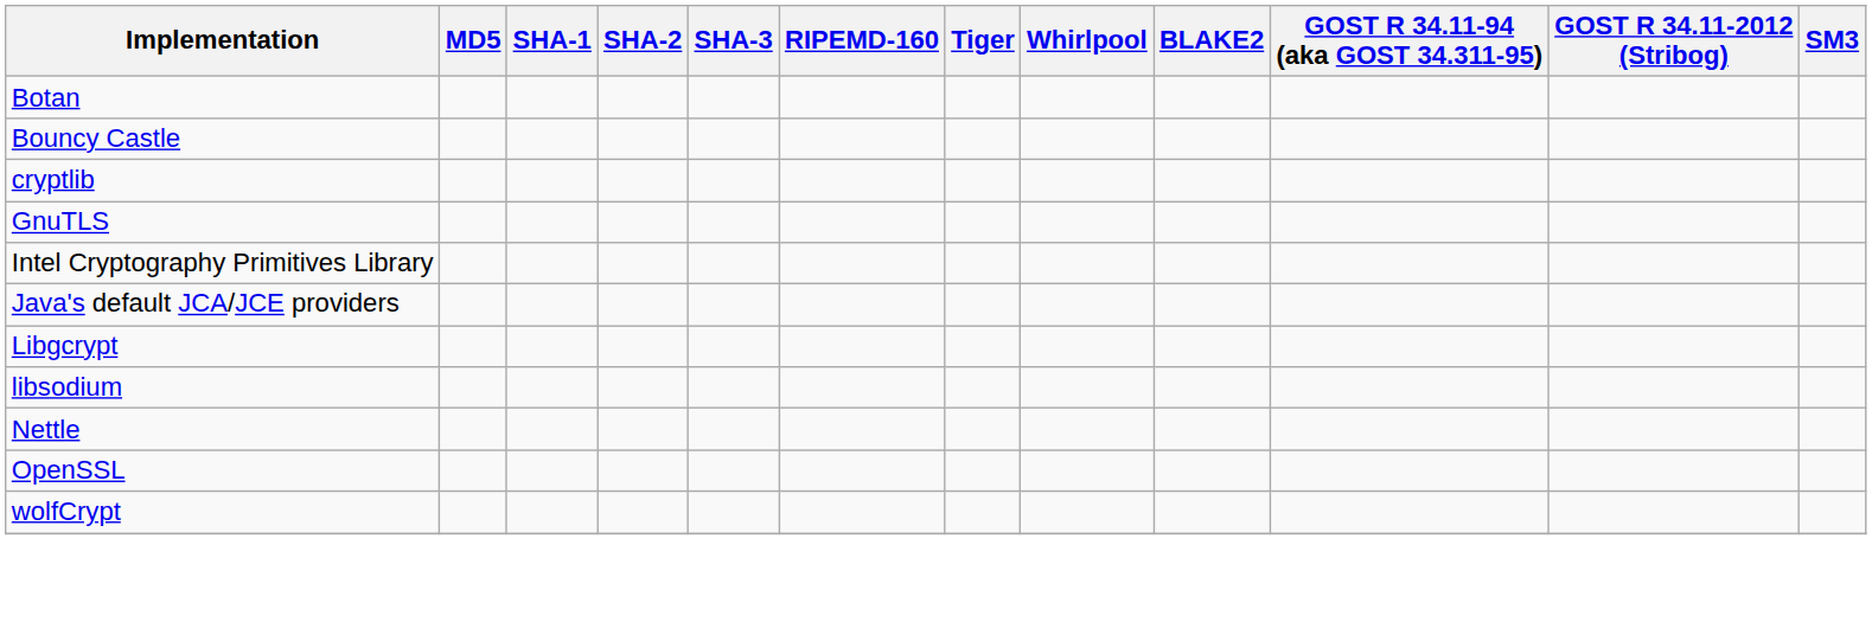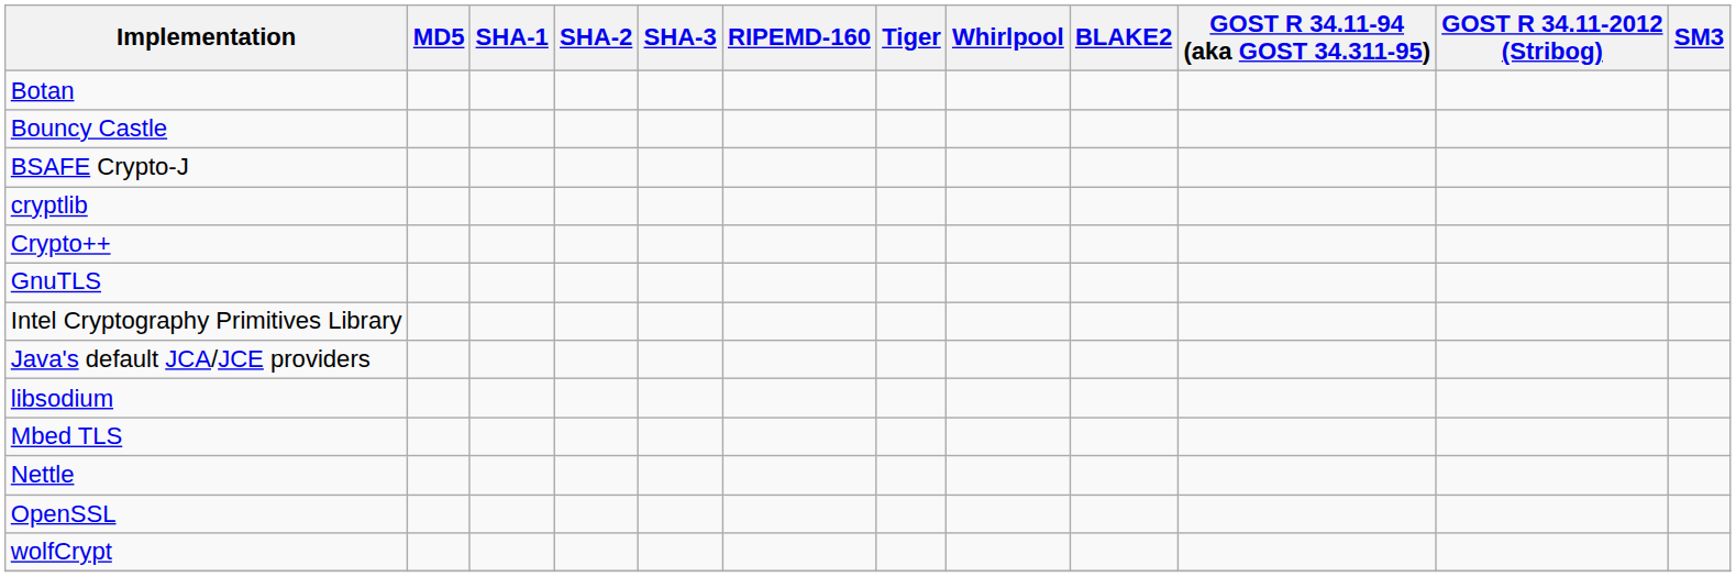 <table class="wikitable sortable sort-under" style="text-align: left">
 <tr>
 <th>Implementation</th>
 <th><a href='#'>MD5</a></th>
 <th><a href='#'>SHA-1</a></th>
 <th><a href='#'>SHA-2</a></th>
 <th><a href='#'>SHA-3</a></th>
 <th><a href='#'>RIPEMD-160</a></th>
 <th><a href='#'>Tiger</a></th>
 <th><a href='#'>Whirlpool</a></th>
 <th><a href='#'>BLAKE2</a></th>
 <th><a href='#'>GOST R 34.11-94</a><br>(aka <a href='#'>GOST 34.311-95</a>)</th>
 <th><a href='#'>GOST R 34.11-2012<br>(Stribog)</a></th>
 <th><a href='#'>SM3</a></th>
 </tr>
 <tr>
 <td><a href='#'>Botan</a></td>
 <td></td>
 <td></td>
 <td></td>
 <td></td>
 <td></td>
 <td></td>
 <td></td>
 <td></td>
 <td></td>
 <td></td>
 <td></td>
 </tr>
 <tr>
 <td><a href='#'>Bouncy Castle</a></td>
 <td></td>
 <td></td>
 <td></td>
 <td></td>
 <td></td>
 <td></td>
 <td></td>
 <td></td>
 <td></td>
 <td></td>
 <td></td>
 </tr>
 <tr>
+<td><a href='#'>BSAFE</a> Crypto-J</td>
+<td></td>
+<td></td>
+<td></td>
+<td></td>
+<td></td>
+<td></td>
+<td></td>
+<td></td>
+<td></td>
+<td></td>
+<td></td>
+</tr>
+<tr>
 <td><a href='#'>cryptlib</a></td>
+<td></td>
+<td></td>
+<td></td>
+<td></td>
+<td></td>
+<td></td>
+<td></td>
+<td></td>
+<td></td>
+<td></td>
+<td></td>
+</tr>
+<tr>
+<td><a href='#'>Crypto++</a></td>
 <td></td>
 <td></td>
 <td></td>
 <td></td>
 <td></td>
 <td></td>
 <td></td>
 <td></td>
 <td></td>
 <td></td>
 <td></td>
 </tr>
 <tr>
 <td><a href='#'>GnuTLS</a></td>
 <td></td>
 <td></td>
 <td></td>
 <td></td>
 <td></td>
 <td></td>
 <td></td>
 <td></td>
 <td></td>
 <td></td>
 <td></td>
 </tr>
 <tr>
 <td>Intel Cryptography Primitives Library</td>
 <td></td>
 <td></td>
 <td></td>
 <td></td>
 <td></td>
 <td></td>
 <td></td>
 <td></td>
 <td></td>
 <td></td>
 <td></td>
 </tr>
 <tr>
 <td><a href='#'>Java's</a> default <a href='#'>JCA</a>/<a href='#'>JCE</a> providers</td>
 <td></td>
 <td></td>
 <td></td>
 <td></td>
 <td></td>
 <td></td>
 <td></td>
 <td></td>
 <td></td>
 <td></td>
 <td></td>
 </tr>
 <tr>
-<td><a href='#'>Libgcrypt</a></td>
+<td><a href='#'>libsodium</a></td>
 <td></td>
 <td></td>
 <td></td>
 <td></td>
 <td></td>
 <td></td>
 <td></td>
 <td></td>
 <td></td>
 <td></td>
 <td></td>
 </tr>
 <tr>
-<td><a href='#'>libsodium</a></td>
+<td><a href='#'>Mbed TLS</a></td>
 <td></td>
 <td></td>
 <td></td>
 <td></td>
 <td></td>
 <td></td>
 <td></td>
 <td></td>
 <td></td>
 <td></td>
 <td></td>
 </tr>
 <tr>
 <td><a href='#'>Nettle</a></td>
 <td></td>
 <td></td>
 <td></td>
 <td></td>
 <td></td>
 <td></td>
 <td></td>
 <td></td>
 <td></td>
 <td></td>
 <td></td>
 </tr>
 <tr>
 <td><a href='#'>OpenSSL</a></td>
 <td></td>
 <td></td>
 <td></td>
 <td></td>
 <td></td>
 <td></td>
 <td></td>
 <td></td>
 <td></td>
 <td></td>
 <td></td>
 </tr>
 <tr>
 <td><a href='#'>wolfCrypt</a></td>
 <td></td>
 <td></td>
 <td></td>
 <td></td>
 <td></td>
 <td></td>
 <td></td>
 <td></td>
 <td></td>
 <td></td>
 <td></td>
 </tr>
 <tr>
 </tr>
 </table>
